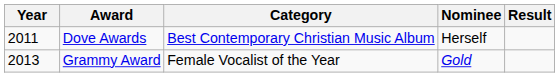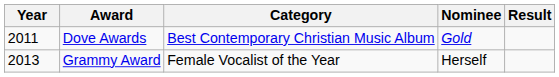 <table class="wikitable">
 <tr>
 <th style="width:10%;">Year</th>
 <th>Award</th>
 <th>Category</th>
 <th>Nominee</th>
 <th>Result</th>
 </tr>
 <tr>
 <td>2011</td>
 <td><a href='#'>Dove Awards</a></td>
 <td><a href='#'>Best Contemporary Christian Music Album</a></td>
-<td>Herself</td>
+<td><em><a href='#'>Gold</a></em></td>
 <td></td>
 </tr>
 <tr>
 <td>2013</td>
 <td><a href='#'>Grammy Award</a></td>
 <td>Female Vocalist of the Year</td>
-<td><em><a href='#'>Gold</a></em></td>
+<td>Herself</td>
 <td></td>
 </tr>
 </table>
